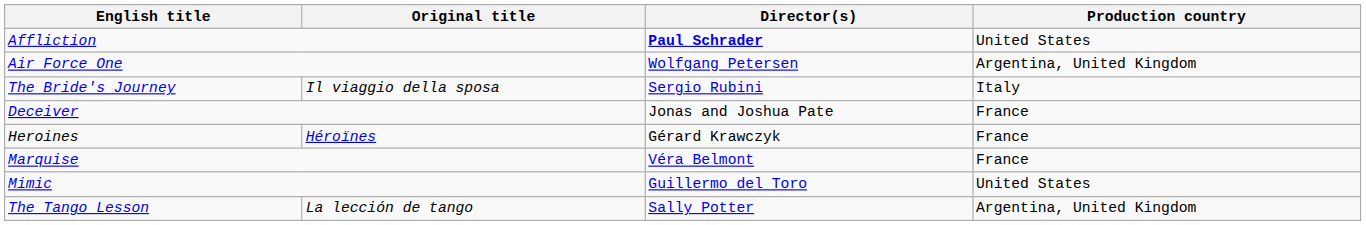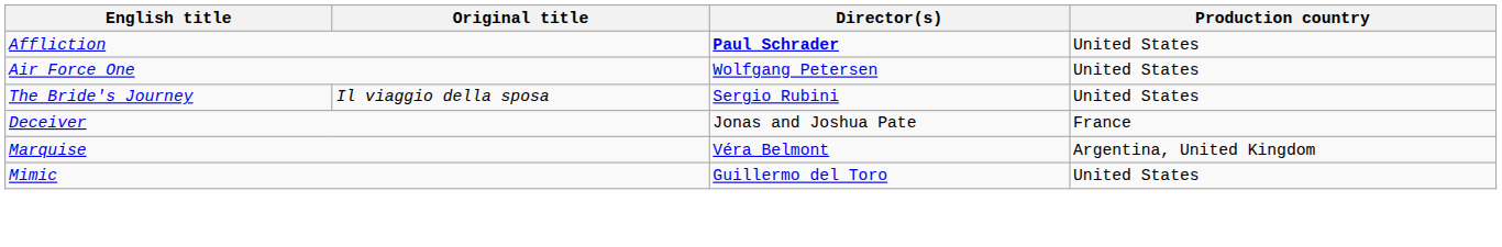 <table class="wikitable" width="95%">
 <tr>
 <th>English title</th>
 <th>Original title</th>
 <th>Director(s)</th>
 <th>Production country</th>
 </tr>
 <tr>
 <td colspan="2"><em><a href='#'>Affliction</a></em></td>
 <td><strong><a href='#'>Paul Schrader</a></strong></td>
 <td>United States</td>
 </tr>
 <tr>
 <td colspan="2"><em><a href='#'>Air Force One</a></em></td>
 <td><a href='#'>Wolfgang Petersen</a></td>
-<td>Argentina, United Kingdom</td>
+<td>United States</td>
 </tr>
 <tr>
 <td><em><a href='#'>The Bride's Journey</a></em></td>
 <td><em>Il viaggio della sposa</em></td>
 <td><a href='#'>Sergio Rubini</a></td>
-<td>Italy</td>
+<td>United States</td>
 </tr>
 <tr>
 <td colspan="2"><em><a href='#'>Deceiver</a></em></td>
 <td>Jonas and Joshua Pate</td>
 <td>France</td>
 </tr>
 <tr>
-<td><em>Heroines </em></td>
-<td><em><a href='#'>Héroïnes</a></em></td>
-<td>Gérard Krawczyk</td>
-<td>France</td>
-</tr>
-<tr>
 <td colspan="2"><em><a href='#'>Marquise</a></em></td>
 <td><a href='#'>Véra Belmont</a></td>
-<td>France</td>
+<td>Argentina, United Kingdom</td>
 </tr>
 <tr>
 <td colspan="2"><em><a href='#'>Mimic</a></em></td>
 <td><a href='#'>Guillermo del Toro</a></td>
 <td>United States</td>
 </tr>
-<tr>
-<td><em><a href='#'>The Tango Lesson</a></em></td>
-<td><em>La lección de tango</em></td>
-<td><a href='#'>Sally Potter</a></td>
-<td>Argentina, United Kingdom</td>
-</tr>
 </table>
